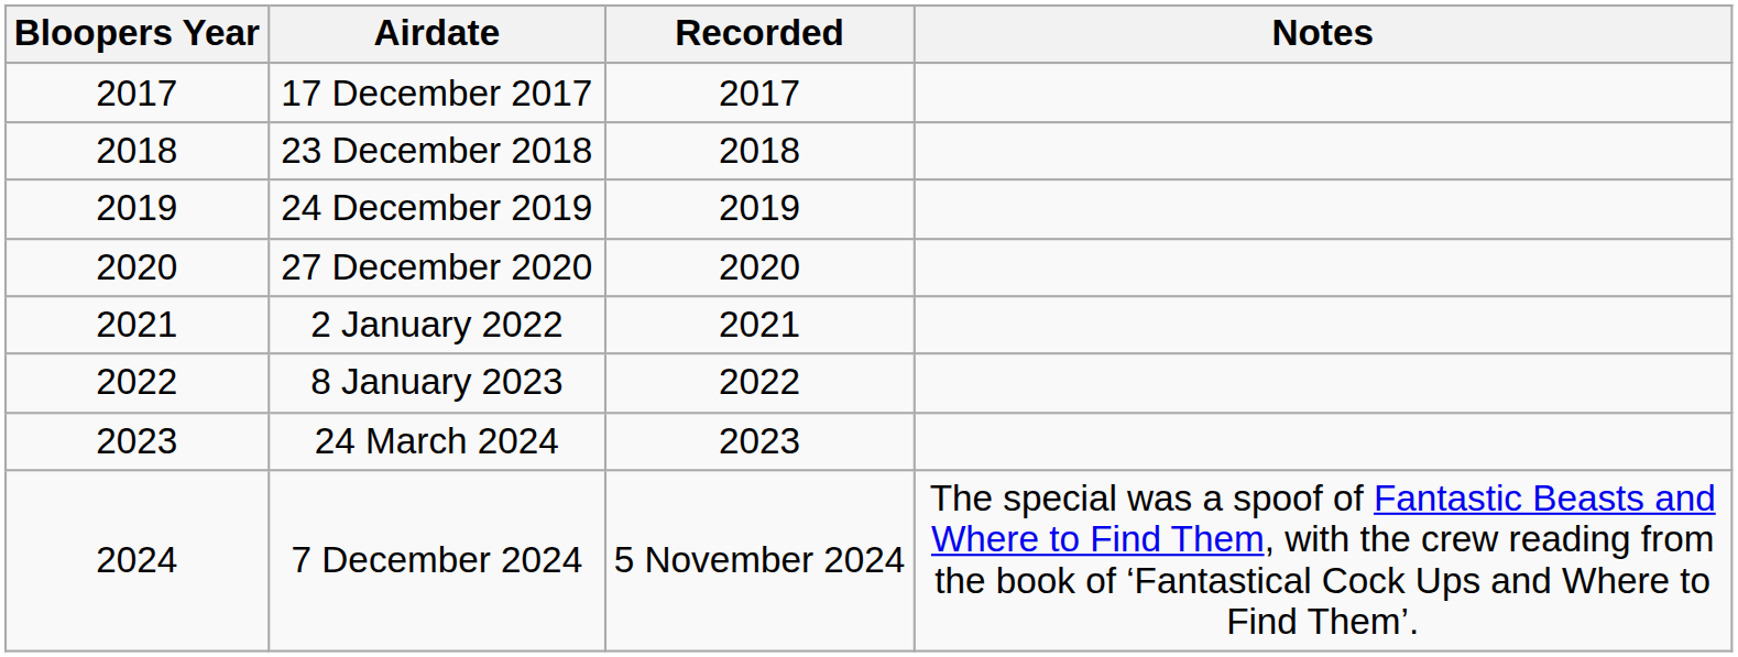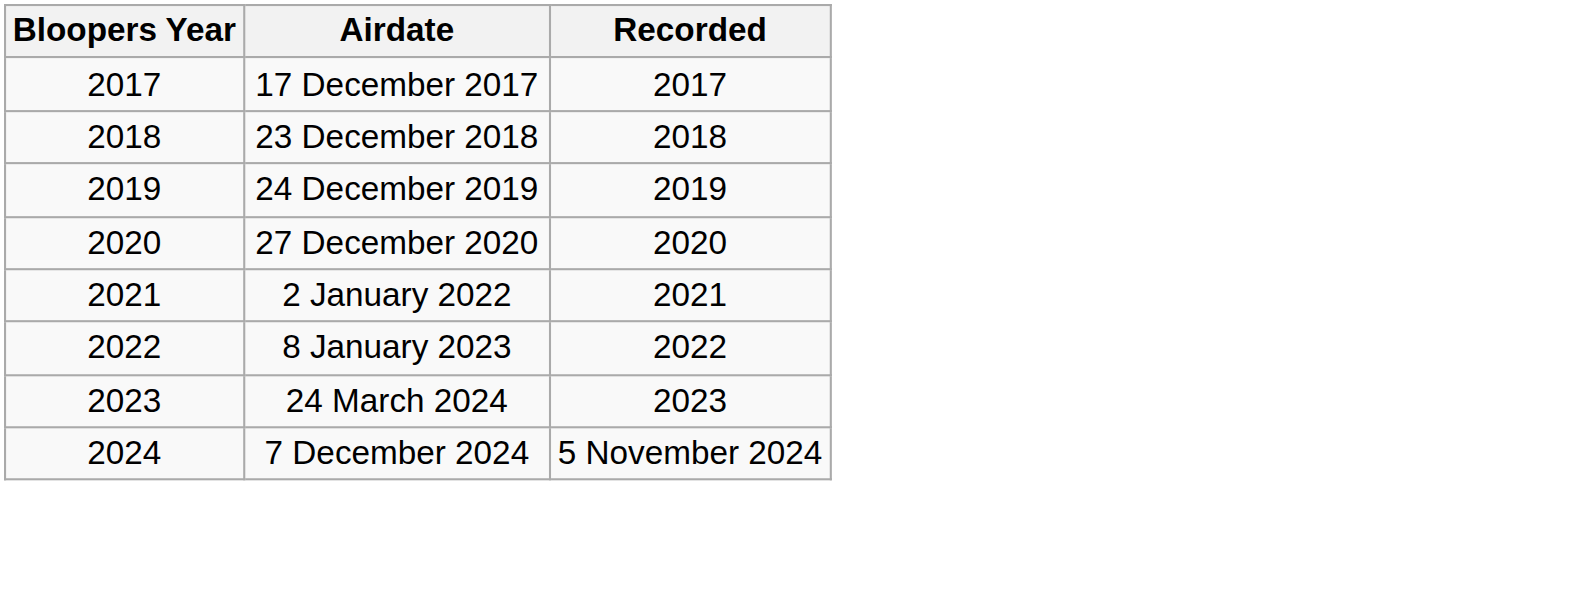 <table class="wikitable" style="text-align:center;">
 <tr>
 <th>Bloopers Year</th>
 <th width="140">Airdate</th>
 <th>Recorded</th>
-<th width= "350">Notes</th>
 </tr>
 <tr>
 <td>2017</td>
 <td>17 December 2017</td>
 <td>2017</td>
-<td></td>
 </tr>
 <tr>
 <td>2018</td>
 <td>23 December 2018</td>
 <td>2018</td>
-<td></td>
 </tr>
 <tr>
 <td>2019</td>
 <td>24 December 2019</td>
 <td>2019</td>
-<td></td>
 </tr>
 <tr>
 <td>2020</td>
 <td>27 December 2020</td>
 <td>2020</td>
-<td></td>
 </tr>
 <tr>
 <td>2021</td>
 <td>2 January 2022</td>
 <td>2021</td>
-<td></td>
 </tr>
 <tr>
 <td>2022</td>
 <td>8 January 2023</td>
 <td>2022</td>
-<td></td>
 </tr>
 <tr>
 <td>2023</td>
 <td>24 March 2024</td>
 <td>2023</td>
-<td></td>
 </tr>
 <tr>
 <td>2024</td>
 <td>7 December 2024</td>
 <td>5 November 2024</td>
-<td>The special was a spoof of <a href='#'>Fantastic Beasts and Where to Find Them</a>, with the crew reading from the book of ‘Fantastical Cock Ups and Where to Find Them’.</td>
 </tr>
 </table>
